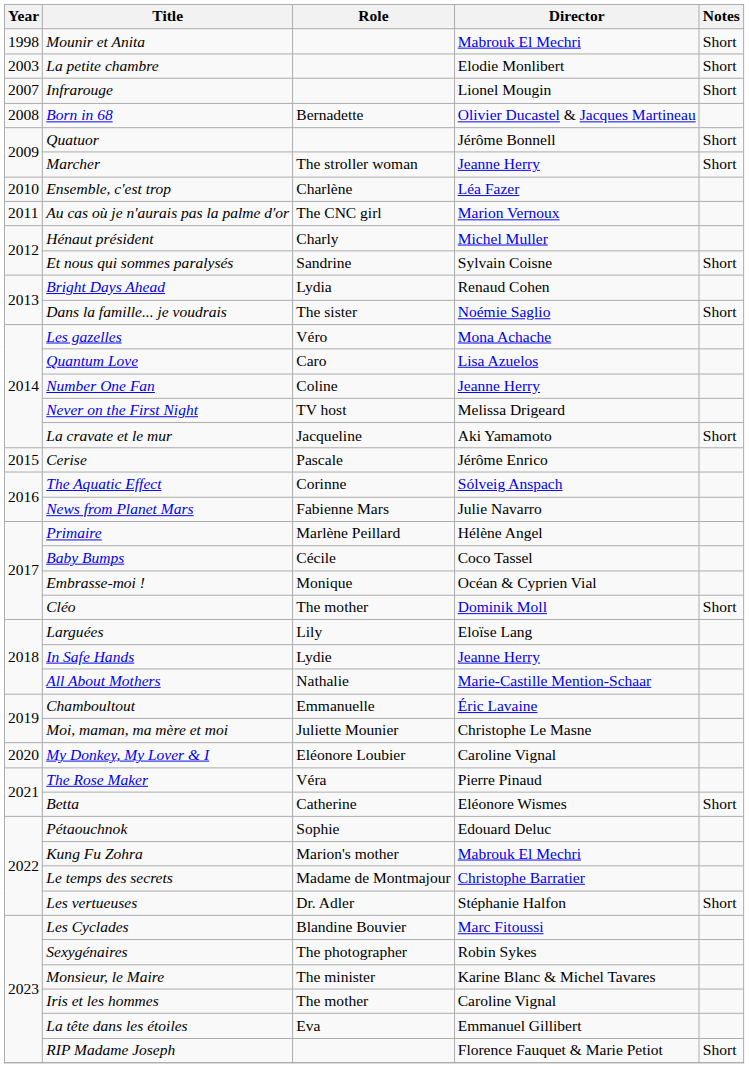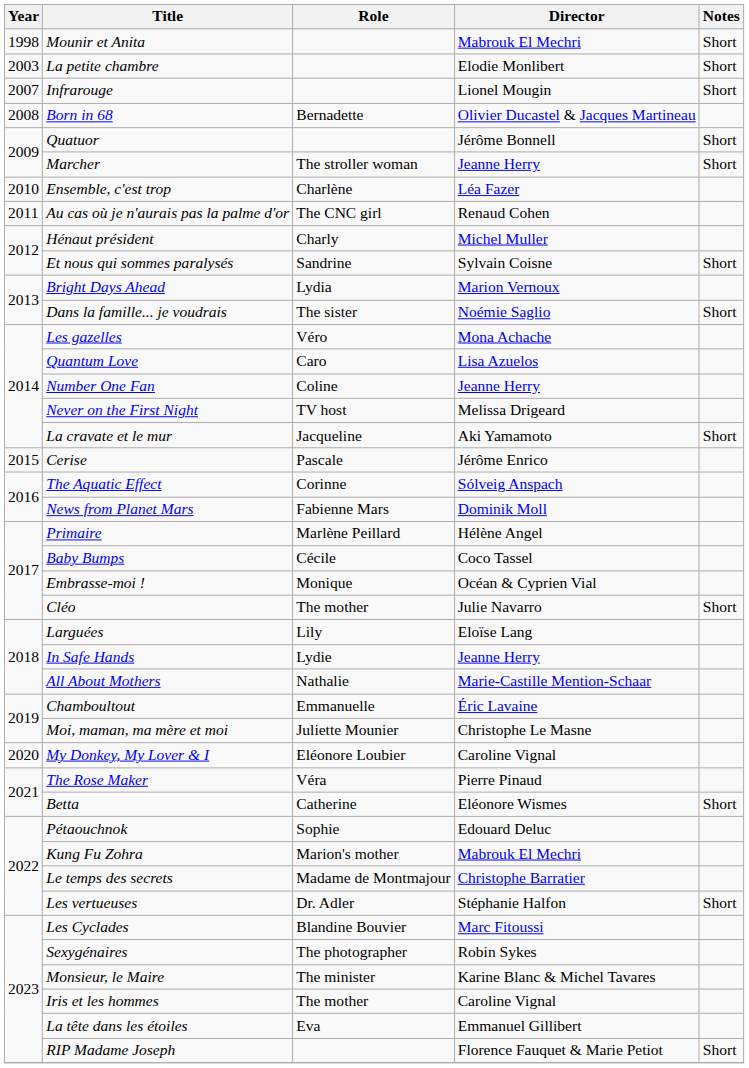 <table class="wikitable sortable">
 <tr>
 <th>Year</th>
 <th>Title</th>
 <th>Role</th>
 <th>Director</th>
 <th class="unsortable">Notes</th>
 </tr>
 <tr>
 <td>1998</td>
 <td><em>Mounir et Anita</em></td>
 <td></td>
 <td><a href='#'>Mabrouk El Mechri</a></td>
 <td>Short</td>
 </tr>
 <tr>
 <td>2003</td>
 <td><em>La petite chambre</em></td>
 <td></td>
 <td>Elodie Monlibert</td>
 <td>Short</td>
 </tr>
 <tr>
 <td>2007</td>
 <td><em>Infrarouge</em></td>
 <td></td>
 <td>Lionel Mougin</td>
 <td>Short</td>
 </tr>
 <tr>
 <td>2008</td>
 <td><em><a href='#'>Born in 68</a></em></td>
 <td>Bernadette</td>
 <td><a href='#'>Olivier Ducastel</a> & <a href='#'>Jacques Martineau</a></td>
 <td></td>
 </tr>
 <tr>
 <td rowspan=2>2009</td>
 <td><em>Quatuor</em></td>
 <td></td>
 <td>Jérôme Bonnell</td>
 <td>Short</td>
 </tr>
 <tr>
 <td><em>Marcher</em></td>
 <td>The stroller woman</td>
 <td><a href='#'>Jeanne Herry</a></td>
 <td>Short</td>
 </tr>
 <tr>
 <td>2010</td>
 <td><em>Ensemble, c'est trop</em></td>
 <td>Charlène</td>
 <td><a href='#'>Léa Fazer</a></td>
 <td></td>
 </tr>
 <tr>
 <td>2011</td>
 <td><em>Au cas où je n'aurais pas la palme d'or</em></td>
 <td>The CNC girl</td>
-<td><a href='#'>Marion Vernoux</a></td>
+<td>Renaud Cohen</td>
 <td></td>
 </tr>
 <tr>
 <td rowspan=2>2012</td>
 <td><em>Hénaut président</em></td>
 <td>Charly</td>
 <td><a href='#'>Michel Muller</a></td>
 <td></td>
 </tr>
 <tr>
 <td><em>Et nous qui sommes paralysés</em></td>
 <td>Sandrine</td>
 <td>Sylvain Coisne</td>
 <td>Short</td>
 </tr>
 <tr>
 <td rowspan=2>2013</td>
 <td><em><a href='#'>Bright Days Ahead</a></em></td>
 <td>Lydia</td>
-<td>Renaud Cohen</td>
+<td><a href='#'>Marion Vernoux</a></td>
 <td></td>
 </tr>
 <tr>
 <td><em>Dans la famille... je voudrais</em></td>
 <td>The sister</td>
 <td><a href='#'>Noémie Saglio</a></td>
 <td>Short</td>
 </tr>
 <tr>
 <td rowspan=5>2014</td>
 <td><em><a href='#'>Les gazelles</a></em></td>
 <td>Véro</td>
 <td><a href='#'>Mona Achache</a></td>
 <td></td>
 </tr>
 <tr>
 <td><em><a href='#'>Quantum Love</a></em></td>
 <td>Caro</td>
 <td><a href='#'>Lisa Azuelos</a></td>
 <td></td>
 </tr>
 <tr>
 <td><em><a href='#'>Number One Fan</a></em></td>
 <td>Coline</td>
 <td><a href='#'>Jeanne Herry</a></td>
 <td></td>
 </tr>
 <tr>
 <td><em><a href='#'>Never on the First Night</a></em></td>
 <td>TV host</td>
 <td>Melissa Drigeard</td>
 <td></td>
 </tr>
 <tr>
 <td><em>La cravate et le mur</em></td>
 <td>Jacqueline</td>
 <td>Aki Yamamoto</td>
 <td>Short</td>
 </tr>
 <tr>
 <td>2015</td>
 <td><em>Cerise</em></td>
 <td>Pascale</td>
 <td>Jérôme Enrico</td>
 <td></td>
 </tr>
 <tr>
 <td rowspan=2>2016</td>
 <td><em><a href='#'>The Aquatic Effect</a></em></td>
 <td>Corinne</td>
 <td><a href='#'>Sólveig Anspach</a></td>
 <td></td>
 </tr>
 <tr>
 <td><em><a href='#'>News from Planet Mars</a></em></td>
 <td>Fabienne Mars</td>
-<td>Julie Navarro</td>
+<td><a href='#'>Dominik Moll</a></td>
 <td></td>
 </tr>
 <tr>
 <td rowspan=4>2017</td>
 <td><em><a href='#'>Primaire</a></em></td>
 <td>Marlène Peillard</td>
 <td>Hélène Angel</td>
 <td></td>
 </tr>
 <tr>
 <td><em><a href='#'>Baby Bumps</a></em></td>
 <td>Cécile</td>
 <td>Coco Tassel</td>
 <td></td>
 </tr>
 <tr>
 <td><em>Embrasse-moi !</em></td>
 <td>Monique</td>
 <td>Océan & Cyprien Vial</td>
 <td></td>
 </tr>
 <tr>
 <td><em>Cléo</em></td>
 <td>The mother</td>
-<td><a href='#'>Dominik Moll</a></td>
+<td>Julie Navarro</td>
 <td>Short</td>
 </tr>
 <tr>
 <td rowspan=3>2018</td>
 <td><em>Larguées</em></td>
 <td>Lily</td>
 <td>Eloïse Lang</td>
 <td></td>
 </tr>
 <tr>
 <td><em><a href='#'>In Safe Hands</a></em></td>
 <td>Lydie</td>
 <td><a href='#'>Jeanne Herry</a></td>
 <td></td>
 </tr>
 <tr>
 <td><em><a href='#'>All About Mothers</a></em></td>
 <td>Nathalie</td>
 <td><a href='#'>Marie-Castille Mention-Schaar</a></td>
 <td></td>
 </tr>
 <tr>
 <td rowspan=2>2019</td>
 <td><em>Chamboultout</em></td>
 <td>Emmanuelle</td>
 <td><a href='#'>Éric Lavaine</a></td>
 <td></td>
 </tr>
 <tr>
 <td><em>Moi, maman, ma mère et moi</em></td>
 <td>Juliette Mounier</td>
 <td>Christophe Le Masne</td>
 <td></td>
 </tr>
 <tr>
 <td>2020</td>
 <td><em><a href='#'>My Donkey, My Lover & I</a></em></td>
 <td>Eléonore Loubier</td>
 <td>Caroline Vignal</td>
 <td></td>
 </tr>
 <tr>
 <td rowspan=2>2021</td>
 <td><em><a href='#'>The Rose Maker</a></em></td>
 <td>Véra</td>
 <td>Pierre Pinaud</td>
 <td></td>
 </tr>
 <tr>
 <td><em>Betta</em></td>
 <td>Catherine</td>
 <td>Eléonore Wismes</td>
 <td>Short</td>
 </tr>
 <tr>
 <td rowspan=4>2022</td>
 <td><em>Pétaouchnok</em></td>
 <td>Sophie</td>
 <td>Edouard Deluc</td>
 <td></td>
 </tr>
 <tr>
 <td><em>Kung Fu Zohra</em></td>
 <td>Marion's mother</td>
 <td><a href='#'>Mabrouk El Mechri</a></td>
 <td></td>
 </tr>
 <tr>
 <td><em>Le temps des secrets</em></td>
 <td>Madame de Montmajour</td>
 <td><a href='#'>Christophe Barratier</a></td>
 <td></td>
 </tr>
 <tr>
 <td><em>Les vertueuses</em></td>
 <td>Dr. Adler</td>
 <td>Stéphanie Halfon</td>
 <td>Short</td>
 </tr>
 <tr>
 <td rowspan=6>2023</td>
 <td><em>Les Cyclades</em></td>
 <td>Blandine Bouvier</td>
 <td><a href='#'>Marc Fitoussi</a></td>
 <td></td>
 </tr>
 <tr>
 <td><em>Sexygénaires</em></td>
 <td>The photographer</td>
 <td>Robin Sykes</td>
 <td></td>
 </tr>
 <tr>
 <td><em>Monsieur, le Maire</em></td>
 <td>The minister</td>
 <td>Karine Blanc & Michel Tavares</td>
 <td></td>
 </tr>
 <tr>
 <td><em>Iris et les hommes</em></td>
 <td>The mother</td>
 <td>Caroline Vignal</td>
 <td></td>
 </tr>
 <tr>
 <td><em>La tête dans les étoiles</em></td>
 <td>Eva</td>
 <td>Emmanuel Gillibert</td>
 <td></td>
 </tr>
 <tr>
 <td><em>RIP Madame Joseph</em></td>
 <td></td>
 <td>Florence Fauquet & Marie Petiot</td>
 <td>Short</td>
 </tr>
 <tr>
 </tr>
 </table>
